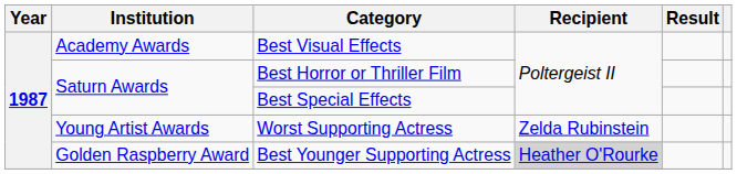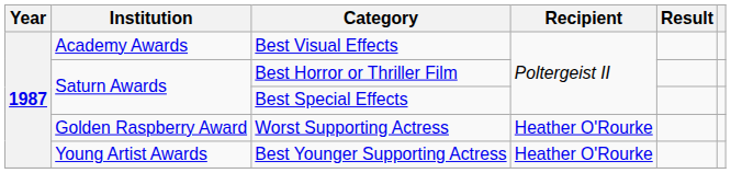 <table class="wikitable unsortable plainrowheaders">
 <tr>
 <th>Year</th>
 <th>Institution</th>
 <th>Category</th>
 <th>Recipient</th>
 <th>Result</th>
 <th></th>
 </tr>
 <tr>
 <th scope="row" rowspan="5"><a href='#'>1987</a></th>
 <td><a href='#'>Academy Awards</a></td>
 <td><a href='#'>Best Visual Effects</a></td>
 <td rowspan="3"><em>Poltergeist II</em></td>
 <td></td>
 <td style="text-align:center;"></td>
 </tr>
 <tr>
 <td rowspan="2"><a href='#'>Saturn Awards</a></td>
 <td><a href='#'>Best Horror or Thriller Film</a></td>
 <td></td>
 <td style="text-align:center;"></td>
 </tr>
 <tr>
 <td><a href='#'>Best Special Effects</a></td>
 <td></td>
 <td style="text-align:center;"></td>
 </tr>
 <tr>
-<td><a href='#'>Young Artist Awards</a></td>
+<td><a href='#'>Golden Raspberry Award</a></td>
 <td><a href='#'>Worst Supporting Actress</a></td>
-<td><a href='#'>Zelda Rubinstein</a></td>
+<td><a href='#'>Heather O'Rourke</a></td>
 <td></td>
 <td style="text-align:center;"></td>
 </tr>
 <tr>
-<td><a href='#'>Golden Raspberry Award</a></td>
+<td><a href='#'>Young Artist Awards</a></td>
 <td><a href='#'>Best Younger Supporting Actress</a></td>
-<td style="background: lightgrey;"><a href='#'>Heather O'Rourke</a></td>
+<td><a href='#'>Heather O'Rourke</a></td>
 <td></td>
 <td style="text-align:center;"></td>
 </tr>
 <tr>
 </tr>
 </table>
